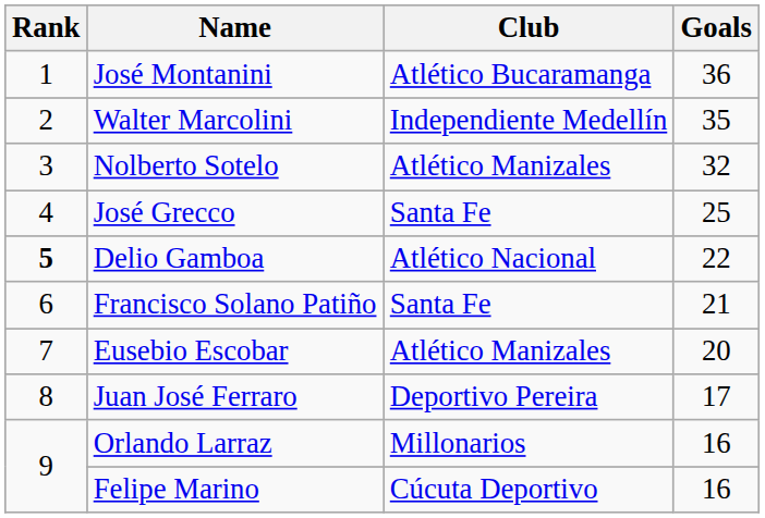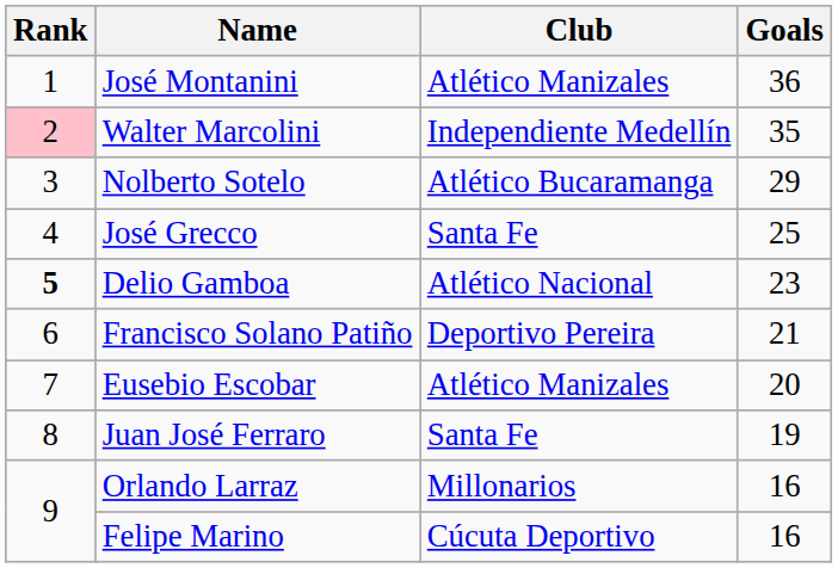 <table class="wikitable" border="1">
 <tr>
 <th>Rank</th>
 <th>Name</th>
 <th>Club</th>
 <th>Goals</th>
 </tr>
 <tr>
 <td align=center>1</td>
 <td> <a href='#'>José Montanini</a></td>
-<td><a href='#'>Atlético Bucaramanga</a></td>
+<td><a href='#'>Atlético Manizales</a></td>
 <td align=center>36</td>
 </tr>
 <tr>
-<td align=center>2</td>
+<td align=center style="background: pink;">2</td>
 <td> <a href='#'>Walter Marcolini</a></td>
 <td><a href='#'>Independiente Medellín</a></td>
 <td align=center>35</td>
 </tr>
 <tr>
 <td align=center>3</td>
 <td> <a href='#'>Nolberto Sotelo</a></td>
-<td><a href='#'>Atlético Manizales</a></td>
-<td align=center>32</td>
+<td><a href='#'>Atlético Bucaramanga</a></td>
+<td align=center>29</td>
 </tr>
 <tr>
 <td align=center>4</td>
 <td> <a href='#'>José Grecco</a></td>
 <td><a href='#'>Santa Fe</a></td>
 <td align=center>25</td>
 </tr>
 <tr>
 <td align=center><strong>5</strong></td>
 <td> <a href='#'>Delio Gamboa</a></td>
 <td><a href='#'>Atlético Nacional</a></td>
-<td align=center>22</td>
+<td align=center>23</td>
 </tr>
 <tr>
 <td align=center>6</td>
 <td> <a href='#'>Francisco Solano Patiño</a></td>
-<td><a href='#'>Santa Fe</a></td>
+<td><a href='#'>Deportivo Pereira</a></td>
 <td align=center>21</td>
 </tr>
 <tr>
 <td align=center>7</td>
 <td> <a href='#'>Eusebio Escobar</a></td>
 <td><a href='#'>Atlético Manizales</a></td>
 <td align=center>20</td>
 </tr>
 <tr>
 <td align=center>8</td>
 <td> <a href='#'>Juan José Ferraro</a></td>
-<td><a href='#'>Deportivo Pereira</a></td>
-<td align=center>17</td>
+<td><a href='#'>Santa Fe</a></td>
+<td align=center>19</td>
 </tr>
 <tr>
 <td rowspan=2 align=center>9</td>
 <td> <a href='#'>Orlando Larraz</a></td>
 <td><a href='#'>Millonarios</a></td>
 <td align=center>16</td>
 </tr>
 <tr>
 <td> <a href='#'>Felipe Marino</a></td>
 <td><a href='#'>Cúcuta Deportivo</a></td>
 <td align=center>16</td>
 </tr>
 </table>
